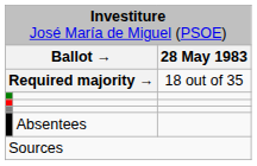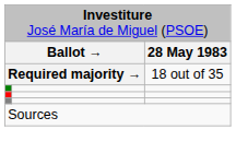 <table class="wikitable" style="text-align:center;">
 <tr>
 <td colspan="3" align="center" bgcolor="#C0C0C0"><strong>Investiture</strong><br><a href='#'>José María de Miguel</a> (<a href='#'>PSOE</a>)</td>
 </tr>
 <tr>
 <th colspan="2" width="150px">Ballot →</th>
 <th>28 May 1983</th>
 </tr>
 <tr>
 <th colspan="2">Required majority →</th>
 <td>18 out of 35 </td>
 </tr>
 <tr>
 <th width="1px" style="background:green;"></th>
 <td align="left"></td>
 <td></td>
 </tr>
 <tr>
 <th style="color:inherit;background:red;"></th>
 <td align="left"></td>
 <td></td>
 </tr>
 <tr>
 <th style="color:inherit;background:gray;"></th>
 <td align="left"></td>
 <td></td>
 </tr>
 <tr>
-<th style="color:inherit;background:black;"></th>
-<td align="left"><span>Absentees</span></td>
-<td></td>
-</tr>
-<tr>
 <td align="left" colspan="3">Sources</td>
 </tr>
 </table>
